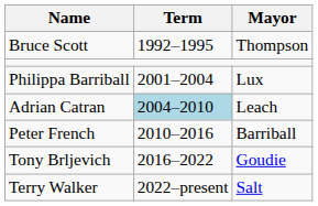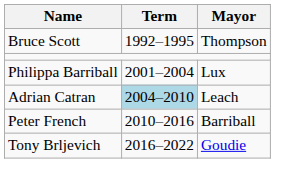 <table class="wikitable">
 <tr>
 <th>Name</th>
 <th>Term</th>
 <th>Mayor</th>
 </tr>
 <tr>
 <td>Bruce Scott</td>
 <td>1992–1995</td>
 <td>Thompson</td>
 </tr>
 <tr>
 <td colspan=3></td>
 </tr>
 <tr>
 <td>Philippa Barriball</td>
 <td>2001–2004</td>
 <td>Lux</td>
 </tr>
 <tr>
 <td>Adrian Catran</td>
 <td style="background: lightblue;">2004–2010</td>
 <td>Leach</td>
 </tr>
 <tr>
 <td>Peter French</td>
 <td>2010–2016</td>
 <td>Barriball</td>
 </tr>
 <tr>
 <td>Tony Brljevich</td>
 <td>2016–2022</td>
 <td><a href='#'>Goudie</a></td>
 </tr>
-<tr>
-<td>Terry Walker</td>
-<td>2022–present</td>
-<td><a href='#'>Salt</a></td>
-</tr>
 </table>
